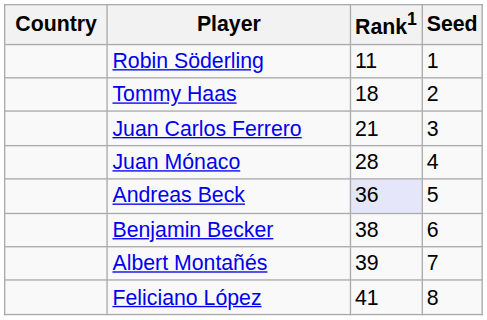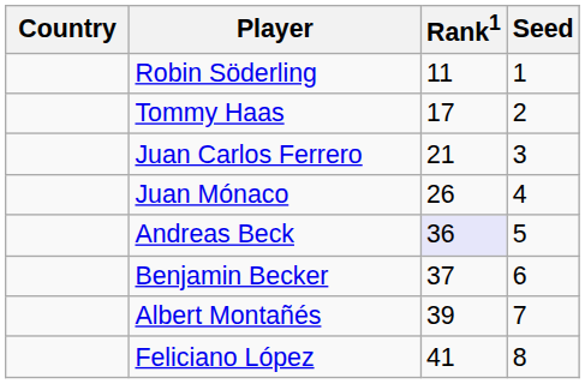 <table class="sortable wikitable">
 <tr>
 <th width="70">Country</th>
 <th width="175">Player</th>
 <th>Rank<sup>1</sup></th>
 <th>Seed</th>
 </tr>
 <tr>
 <td></td>
 <td><a href='#'>Robin Söderling</a></td>
 <td>11</td>
 <td>1</td>
 </tr>
 <tr>
 <td></td>
 <td><a href='#'>Tommy Haas</a></td>
-<td>18</td>
+<td>17</td>
 <td>2</td>
 </tr>
 <tr>
 <td></td>
 <td><a href='#'>Juan Carlos Ferrero</a></td>
 <td>21</td>
 <td>3</td>
 </tr>
 <tr>
 <td></td>
 <td><a href='#'>Juan Mónaco</a></td>
-<td>28</td>
+<td>26</td>
 <td>4</td>
 </tr>
 <tr>
 <td></td>
 <td><a href='#'>Andreas Beck</a></td>
 <td style="background: lavender;">36</td>
 <td>5</td>
 </tr>
 <tr>
 <td></td>
 <td><a href='#'>Benjamin Becker</a></td>
-<td>38</td>
+<td>37</td>
 <td>6</td>
 </tr>
 <tr>
 <td></td>
 <td><a href='#'>Albert Montañés</a></td>
 <td>39</td>
 <td>7</td>
 </tr>
 <tr>
 <td></td>
 <td><a href='#'>Feliciano López</a></td>
 <td>41</td>
 <td>8</td>
 </tr>
 </table>
